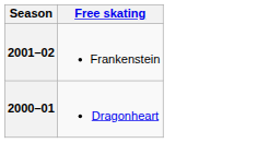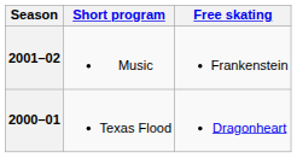 <table class=wikitable style=text-align:center>
 <tr>
 <th>Season</th>
+<th><a href='#'>Short program</a></th>
 <th><a href='#'>Free skating</a></th>
 </tr>
 <tr>
 <th>2001–02 <br> </th>
+<td><br><ul><li>Music <br></li></ul></td>
 <td><br><ul><li>Frankenstein <br></li></ul></td>
 </tr>
 <tr>
 <th>2000–01 <br> </th>
+<td><br><ul><li>Texas Flood <br></li></ul></td>
 <td><br><ul><li><a href='#'>Dragonheart</a> <br></li></ul></td>
 </tr>
 </table>
